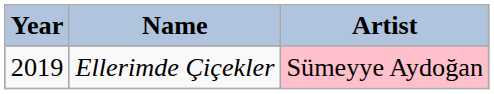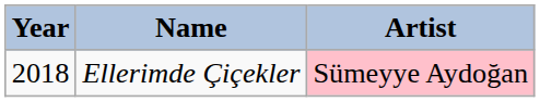 <table class="wikitable">
 <tr>
 <th style="background:#B0C4DE;">Year</th>
 <th style="background:#B0C4DE;">Name</th>
 <th style="background:#B0C4DE;">Artist</th>
 </tr>
 <tr>
-<td>2019</td>
+<td>2018</td>
 <td><em>Ellerimde Çiçekler</em></td>
 <td style="background: pink;">Sümeyye Aydoğan</td>
 </tr>
 </table>
